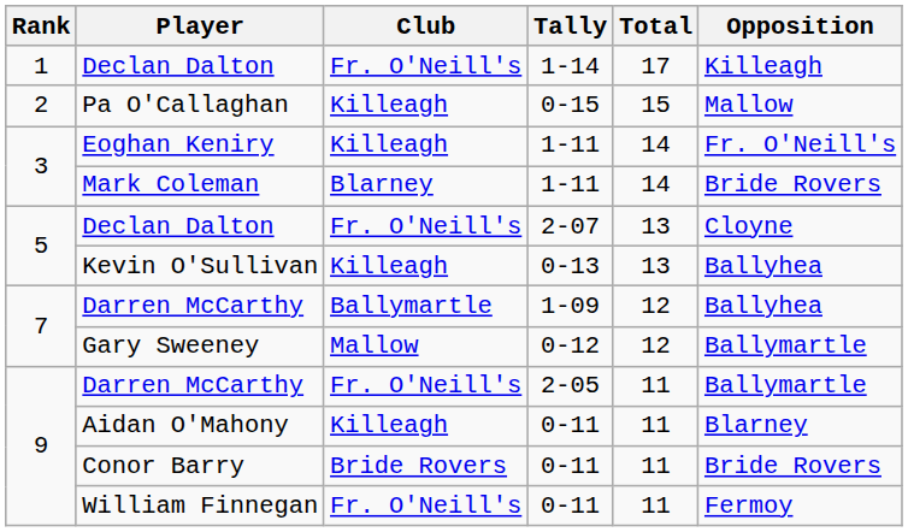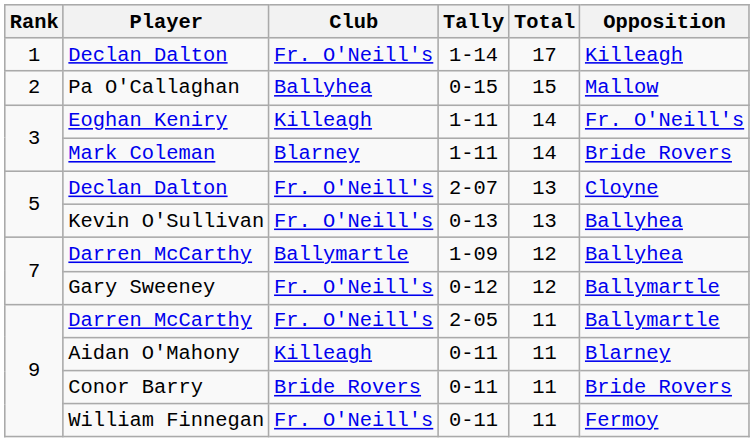 <table class="wikitable">
 <tr>
 <th>Rank</th>
 <th>Player</th>
 <th>Club</th>
 <th>Tally</th>
 <th>Total</th>
 <th>Opposition</th>
 </tr>
 <tr>
 <td rowspan="1" style="text-align:center;">1</td>
 <td><a href='#'>Declan Dalton</a></td>
 <td><a href='#'>Fr. O'Neill's</a></td>
 <td align=center>1-14</td>
 <td align=center>17</td>
 <td><a href='#'>Killeagh</a></td>
 </tr>
 <tr>
 <td rowspan="1" style="text-align:center;">2</td>
 <td>Pa O'Callaghan</td>
-<td><a href='#'>Killeagh</a></td>
+<td><a href='#'>Ballyhea</a></td>
 <td align=center>0-15</td>
 <td align=center>15</td>
 <td><a href='#'>Mallow</a></td>
 </tr>
 <tr>
 <td rowspan="2" style="text-align:center;">3</td>
 <td><a href='#'>Eoghan Keniry</a></td>
 <td><a href='#'>Killeagh</a></td>
 <td align=center>1-11</td>
 <td align=center>14</td>
 <td><a href='#'>Fr. O'Neill's</a></td>
 </tr>
 <tr>
 <td><a href='#'>Mark Coleman</a></td>
 <td><a href='#'>Blarney</a></td>
 <td align=center>1-11</td>
 <td align=center>14</td>
 <td><a href='#'>Bride Rovers</a></td>
 </tr>
 <tr>
 <td rowspan="2" style="text-align:center;">5</td>
 <td><a href='#'>Declan Dalton</a></td>
 <td><a href='#'>Fr. O'Neill's</a></td>
 <td align=center>2-07</td>
 <td align=center>13</td>
 <td><a href='#'>Cloyne</a></td>
 </tr>
 <tr>
 <td>Kevin O'Sullivan</td>
-<td><a href='#'>Killeagh</a></td>
+<td><a href='#'>Fr. O'Neill's</a></td>
 <td align=center>0-13</td>
 <td align=center>13</td>
 <td><a href='#'>Ballyhea</a></td>
 </tr>
 <tr>
 <td rowspan="2" style="text-align:center;">7</td>
 <td><a href='#'>Darren McCarthy</a></td>
 <td><a href='#'>Ballymartle</a></td>
 <td align=center>1-09</td>
 <td align=center>12</td>
 <td><a href='#'>Ballyhea</a></td>
 </tr>
 <tr>
 <td>Gary Sweeney</td>
-<td><a href='#'>Mallow</a></td>
+<td><a href='#'>Fr. O'Neill's</a></td>
 <td align=center>0-12</td>
 <td align=center>12</td>
 <td><a href='#'>Ballymartle</a></td>
 </tr>
 <tr>
 <td rowspan="4" style="text-align:center;">9</td>
 <td><a href='#'>Darren McCarthy</a></td>
 <td><a href='#'>Fr. O'Neill's</a></td>
 <td align=center>2-05</td>
 <td align=center>11</td>
 <td><a href='#'>Ballymartle</a></td>
 </tr>
 <tr>
 <td>Aidan O'Mahony</td>
 <td><a href='#'>Killeagh</a></td>
 <td align=center>0-11</td>
 <td align=center>11</td>
 <td><a href='#'>Blarney</a></td>
 </tr>
 <tr>
 <td>Conor Barry</td>
 <td><a href='#'>Bride Rovers</a></td>
 <td align=center>0-11</td>
 <td align=center>11</td>
 <td><a href='#'>Bride Rovers</a></td>
 </tr>
 <tr>
 <td>William Finnegan</td>
 <td><a href='#'>Fr. O'Neill's</a></td>
 <td align=center>0-11</td>
 <td align=center>11</td>
 <td><a href='#'>Fermoy</a></td>
 </tr>
 </table>
